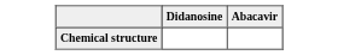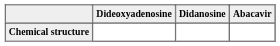 <table border="1" cellpadding="5" cellspacing="0" align="center">
 <tr align="center">
 <td style="background: #efefef;"></td>
+<th style="background: #efefef;">Dideoxyadenosine</th>
 <th style="background: #efefef;">Didanosine</th>
 <th style="background: #efefef;">Abacavir</th>
 </tr>
 <tr>
 <th style="background: #efefef;">Chemical structure</th>
 <td></td>
 <td></td>
+<td></td>
 </tr>
 </table>
